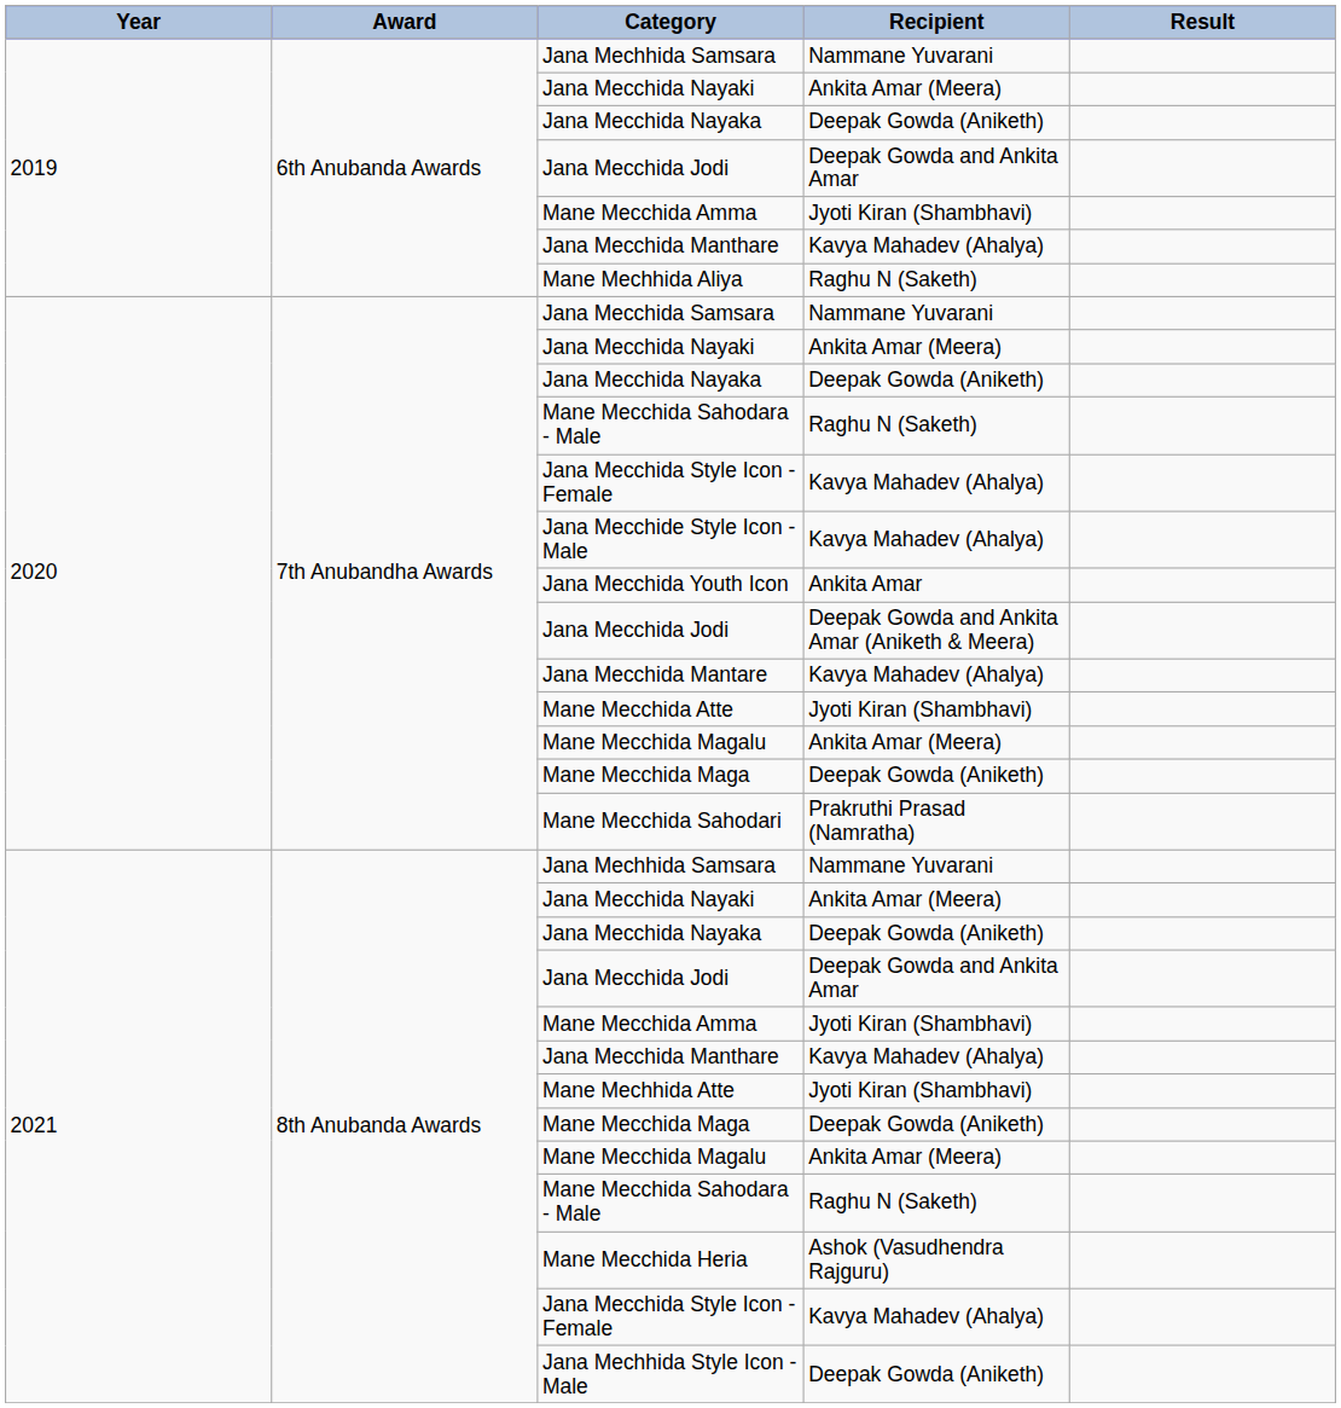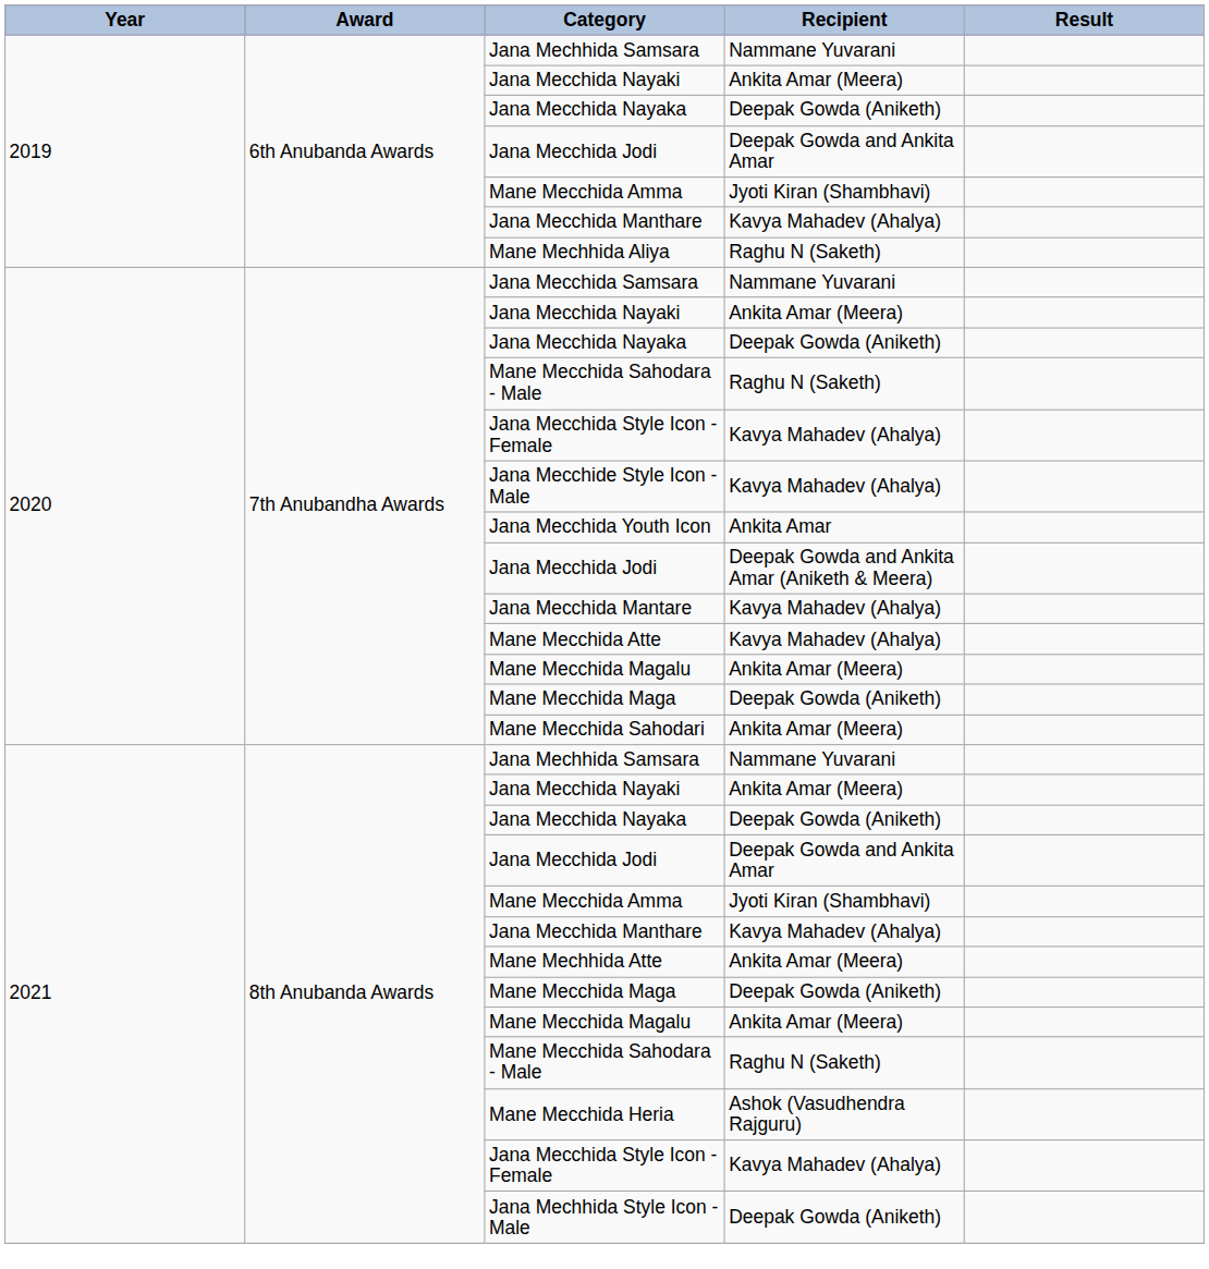 <table class="wikitable" width="80%">
 <tr bgcolor="blue">
 <th style="width:100pt; background:LightSteelBlue;">Year</th>
 <th style="width:100pt; background:LightSteelBlue;">Award</th>
 <th style="width:100pt; background:LightSteelBlue;">Category</th>
 <th style="width:100pt; background:LightSteelBlue;">Recipient</th>
 <th style="width:100pt; background:LightSteelBlue;">Result</th>
 </tr>
 <tr>
 <td rowspan="7">2019</td>
 <td rowspan="7">6th Anubanda Awards</td>
 <td>Jana Mechhida Samsara</td>
 <td>Nammane Yuvarani</td>
 <td></td>
 </tr>
 <tr>
 <td>Jana Mecchida Nayaki</td>
 <td>Ankita Amar (Meera)</td>
 <td></td>
 </tr>
 <tr>
 <td>Jana Mecchida Nayaka</td>
 <td>Deepak Gowda (Aniketh)</td>
 <td></td>
 </tr>
 <tr>
 <td>Jana Mecchida Jodi</td>
 <td>Deepak Gowda and Ankita Amar</td>
 <td></td>
 </tr>
 <tr>
 <td>Mane Mecchida Amma</td>
 <td>Jyoti Kiran (Shambhavi)</td>
 <td></td>
 </tr>
 <tr>
 <td>Jana Mecchida Manthare</td>
 <td>Kavya Mahadev (Ahalya)</td>
 <td></td>
 </tr>
 <tr>
 <td>Mane Mechhida Aliya</td>
 <td>Raghu N (Saketh)</td>
 <td></td>
 </tr>
 <tr>
 <td rowspan="13">2020</td>
 <td rowspan="13">7th Anubandha Awards</td>
 <td>Jana Mecchida Samsara</td>
 <td>Nammane Yuvarani</td>
 <td></td>
 </tr>
 <tr>
 <td>Jana Mecchida Nayaki</td>
 <td>Ankita Amar (Meera)</td>
 <td></td>
 </tr>
 <tr>
 <td>Jana Mecchida Nayaka</td>
 <td>Deepak Gowda (Aniketh)</td>
 <td></td>
 </tr>
 <tr>
 <td>Mane Mecchida Sahodara - Male</td>
 <td>Raghu N (Saketh)</td>
 <td></td>
 </tr>
 <tr>
 <td>Jana Mecchida Style Icon -Female</td>
 <td>Kavya Mahadev (Ahalya)</td>
 <td></td>
 </tr>
 <tr>
 <td>Jana Mecchide Style Icon - Male</td>
 <td>Kavya Mahadev (Ahalya)</td>
 <td></td>
 </tr>
 <tr>
 <td>Jana Mecchida Youth Icon</td>
 <td>Ankita Amar</td>
 <td></td>
 </tr>
 <tr>
 <td>Jana Mecchida Jodi</td>
 <td>Deepak Gowda and Ankita Amar (Aniketh & Meera)</td>
 <td></td>
 </tr>
 <tr>
 <td>Jana Mecchida Mantare</td>
 <td>Kavya Mahadev (Ahalya)</td>
 <td></td>
 </tr>
 <tr>
 <td>Mane Mecchida Atte</td>
-<td>Jyoti Kiran (Shambhavi)</td>
+<td>Kavya Mahadev (Ahalya)</td>
 <td></td>
 </tr>
 <tr>
 <td>Mane Mecchida Magalu</td>
 <td>Ankita Amar (Meera)</td>
 <td></td>
 </tr>
 <tr>
 <td>Mane Mecchida Maga</td>
 <td>Deepak Gowda (Aniketh)</td>
 <td></td>
 </tr>
 <tr>
 <td>Mane Mecchida Sahodari</td>
-<td>Prakruthi Prasad (Namratha)</td>
+<td>Ankita Amar (Meera)</td>
 <td></td>
 </tr>
 <tr>
 <td rowspan="13">2021</td>
 <td rowspan="13">8th Anubanda Awards</td>
 <td>Jana Mechhida Samsara</td>
 <td>Nammane Yuvarani</td>
 <td></td>
 </tr>
 <tr>
 <td>Jana Mecchida Nayaki</td>
 <td>Ankita Amar (Meera)</td>
 <td></td>
 </tr>
 <tr>
 <td>Jana Mecchida Nayaka</td>
 <td>Deepak Gowda (Aniketh)</td>
 <td></td>
 </tr>
 <tr>
 <td>Jana Mecchida Jodi</td>
 <td>Deepak Gowda and Ankita Amar</td>
 <td></td>
 </tr>
 <tr>
 <td>Mane Mecchida Amma</td>
 <td>Jyoti Kiran (Shambhavi)</td>
 <td></td>
 </tr>
 <tr>
 <td>Jana Mecchida Manthare</td>
 <td>Kavya Mahadev (Ahalya)</td>
 <td></td>
 </tr>
 <tr>
 <td>Mane Mechhida Atte</td>
-<td>Jyoti Kiran (Shambhavi)</td>
+<td>Ankita Amar (Meera)</td>
 <td></td>
 </tr>
 <tr>
 <td>Mane Mecchida Maga</td>
 <td>Deepak Gowda (Aniketh)</td>
 <td></td>
 </tr>
 <tr>
 <td>Mane Mecchida Magalu</td>
 <td>Ankita Amar (Meera)</td>
 <td></td>
 </tr>
 <tr>
 <td>Mane Mecchida Sahodara - Male</td>
 <td>Raghu N (Saketh)</td>
 <td></td>
 </tr>
 <tr>
 <td>Mane Mecchida Heria</td>
 <td>Ashok (Vasudhendra Rajguru)</td>
 <td></td>
 </tr>
 <tr>
 <td>Jana Mecchida Style Icon - Female</td>
 <td>Kavya Mahadev (Ahalya)</td>
 <td></td>
 </tr>
 <tr>
 <td>Jana Mechhida Style Icon - Male</td>
 <td>Deepak Gowda (Aniketh)</td>
 <td></td>
 </tr>
 <tr>
 </tr>
 </table>
